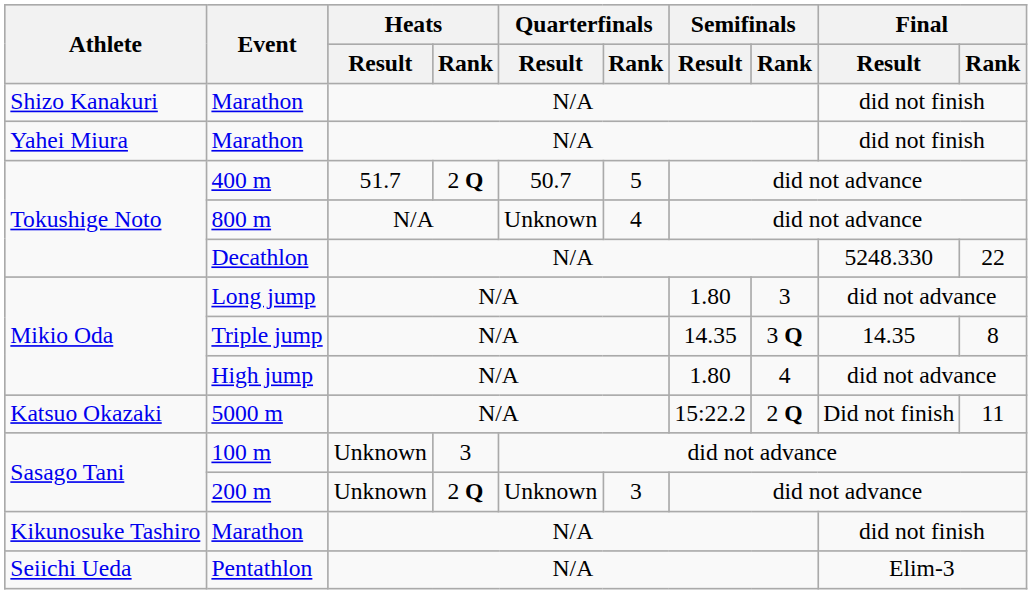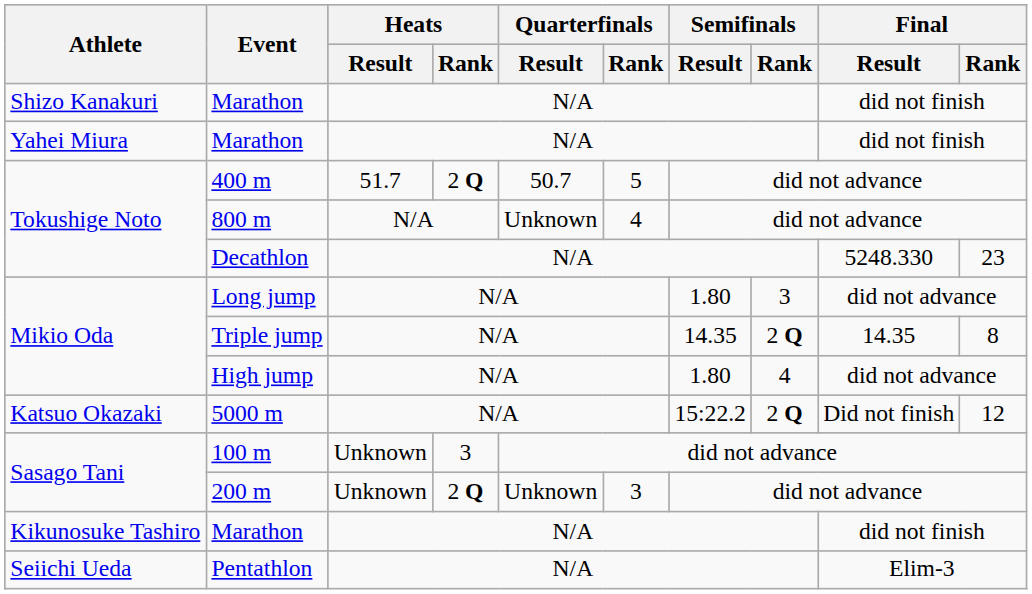 <table class=wikitable style="font-size:90%">
 <tr>
 <th rowspan=2>Athlete</th>
 <th rowspan=2>Event</th>
 <th colspan=2>Heats</th>
 <th colspan=2>Quarterfinals</th>
 <th colspan=2>Semifinals</th>
 <th colspan=2>Final</th>
 </tr>
 <tr>
 <th>Result</th>
 <th>Rank</th>
 <th>Result</th>
 <th>Rank</th>
 <th>Result</th>
 <th>Rank</th>
 <th>Result</th>
 <th>Rank</th>
 </tr>
 <tr>
 <td><a href='#'>Shizo Kanakuri</a></td>
 <td><a href='#'>Marathon</a></td>
 <td align=center colspan=6>N/A</td>
 <td align=center colspan=2>did not finish</td>
 </tr>
 <tr>
 <td><a href='#'>Yahei Miura</a></td>
 <td><a href='#'>Marathon</a></td>
 <td align=center colspan=6>N/A</td>
 <td align=center colspan=2>did not finish</td>
 </tr>
 <tr>
 <td rowspan=3><a href='#'>Tokushige Noto</a></td>
 <td><a href='#'>400 m</a></td>
 <td align=center>51.7</td>
 <td align=center>2 <strong>Q</strong></td>
 <td align=center>50.7</td>
 <td align=center>5</td>
 <td align=center colspan=4>did not advance</td>
 </tr>
 <tr>
 <td><a href='#'>800 m</a></td>
 <td align=center colspan=2>N/A</td>
 <td align=center>Unknown</td>
 <td align=center>4</td>
 <td align=center colspan=4>did not advance</td>
 </tr>
 <tr>
 <td><a href='#'>Decathlon</a></td>
 <td align=center colspan=6>N/A</td>
 <td align=center>5248.330</td>
-<td align=center>22</td>
+<td align=center>23</td>
 </tr>
 <tr>
 <td rowspan=3><a href='#'>Mikio Oda</a></td>
 <td><a href='#'>Long jump</a></td>
 <td align=center colspan=4>N/A</td>
 <td align=center>1.80</td>
 <td align=center>3</td>
 <td align=center colspan=2>did not advance</td>
 </tr>
 <tr>
 <td><a href='#'>Triple jump</a></td>
 <td align=center colspan=4>N/A</td>
 <td align=center>14.35</td>
-<td align=center>3 <strong>Q</strong></td>
+<td align=center>2 <strong>Q</strong></td>
 <td align=center>14.35</td>
 <td align=center>8</td>
 </tr>
 <tr>
 <td><a href='#'>High jump</a></td>
 <td align=center colspan=4>N/A</td>
 <td align=center>1.80</td>
 <td align=center>4</td>
 <td align=center colspan=2>did not advance</td>
 </tr>
 <tr>
 <td><a href='#'>Katsuo Okazaki</a></td>
 <td><a href='#'>5000 m</a></td>
 <td align=center colspan=4>N/A</td>
 <td align=center>15:22.2</td>
 <td align=center>2 <strong>Q</strong></td>
 <td align=center>Did not finish</td>
-<td align=center>11</td>
+<td align=center>12</td>
 </tr>
 <tr>
 <td rowspan=2><a href='#'>Sasago Tani</a></td>
 <td><a href='#'>100 m</a></td>
 <td align=center>Unknown</td>
 <td align=center>3</td>
 <td align=center colspan=6>did not advance</td>
 </tr>
 <tr>
 <td><a href='#'>200 m</a></td>
 <td align=center>Unknown</td>
 <td align=center>2 <strong>Q</strong></td>
 <td align=center>Unknown</td>
 <td align=center>3</td>
 <td align=center colspan=4>did not advance</td>
 </tr>
 <tr>
 <td><a href='#'>Kikunosuke Tashiro</a></td>
 <td><a href='#'>Marathon</a></td>
 <td align=center colspan=6>N/A</td>
 <td align=center colspan=2>did not finish</td>
 </tr>
 <tr>
 <td><a href='#'>Seiichi Ueda</a></td>
 <td><a href='#'>Pentathlon</a></td>
 <td align=center colspan=6>N/A</td>
 <td align=center colspan=2>Elim-3</td>
 </tr>
 </table>
